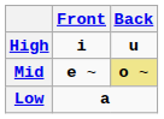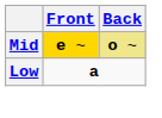 <table class="wikitable" style="text-align:center">
 <tr>
 <th> </th>
 <th><a href='#'>Front</a></th>
 <th><a href='#'>Back</a></th>
 </tr>
 <tr>
-<th><a href='#'>High</a></th>
-<td><strong>i</strong>  </td>
-<td><strong>u</strong>  </td>
-</tr>
-<tr>
 <th><a href='#'>Mid</a></th>
-<td><strong>e</strong>  ~</td>
+<td style="background: gold;"><strong>e</strong>  ~</td>
 <td style="background: khaki;"><strong>o</strong>  ~</td>
 </tr>
 <tr>
 <th><a href='#'>Low</a></th>
 <td colspan="2"><strong>a</strong>  </td>
 </tr>
 </table>
